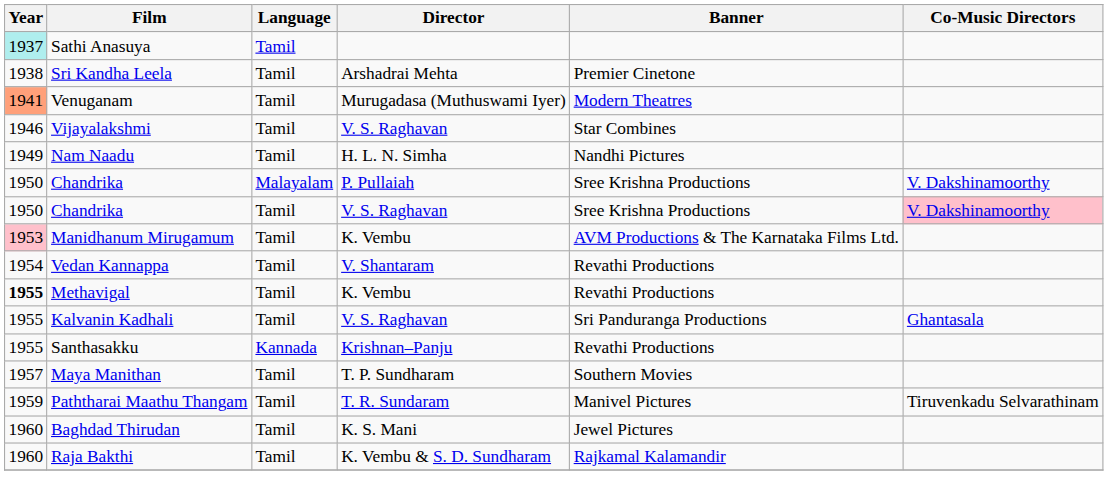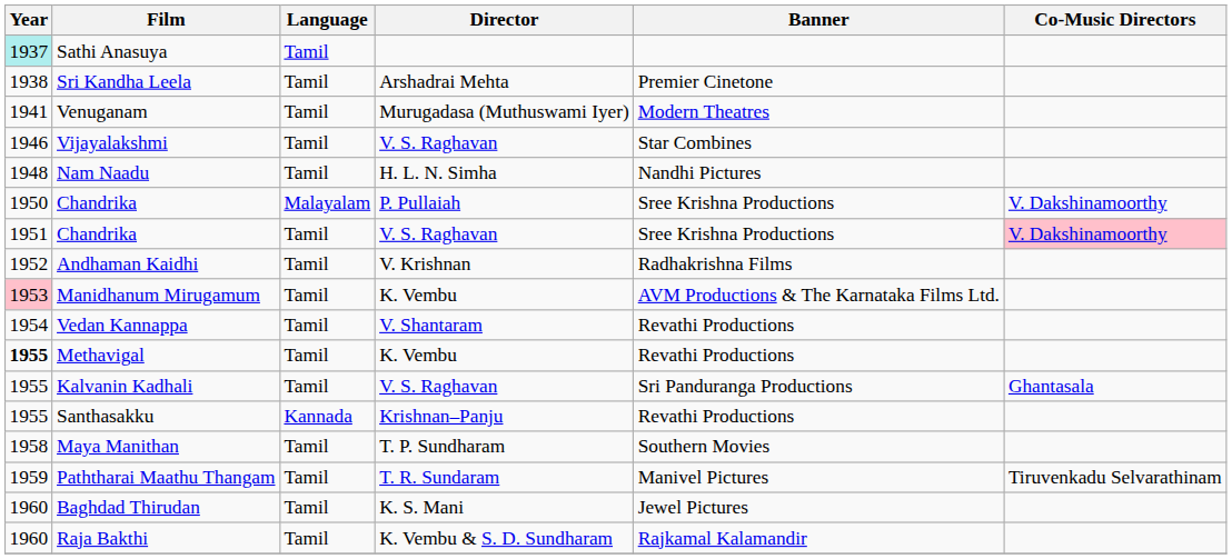 <table class="wikitable">
 <tr>
 <th>Year</th>
 <th>Film</th>
 <th>Language</th>
 <th>Director</th>
 <th>Banner</th>
 <th>Co-Music Directors</th>
 </tr>
 <tr>
 <td style="background: paleturquoise;">1937</td>
 <td>Sathi Anasuya</td>
 <td><a href='#'>Tamil</a></td>
 <td></td>
 <td></td>
 <td></td>
 </tr>
 <tr>
 <td>1938</td>
 <td><a href='#'>Sri Kandha Leela</a></td>
 <td>Tamil</td>
 <td>Arshadrai Mehta</td>
 <td>Premier Cinetone</td>
 <td></td>
 </tr>
 <tr>
-<td style="background: lightsalmon;">1941</td>
+<td>1941</td>
 <td>Venuganam</td>
 <td>Tamil</td>
 <td>Murugadasa (Muthuswami Iyer)</td>
 <td><a href='#'>Modern Theatres</a></td>
 <td></td>
 </tr>
 <tr>
 <td>1946</td>
 <td><a href='#'>Vijayalakshmi</a></td>
 <td>Tamil</td>
 <td><a href='#'>V. S. Raghavan</a></td>
 <td>Star Combines</td>
 <td></td>
 </tr>
 <tr>
-<td>1949</td>
+<td>1948</td>
 <td><a href='#'>Nam Naadu</a></td>
 <td>Tamil</td>
 <td>H. L. N. Simha</td>
 <td>Nandhi Pictures</td>
 <td></td>
 </tr>
 <tr>
 <td>1950</td>
 <td><a href='#'>Chandrika</a></td>
 <td><a href='#'>Malayalam</a></td>
 <td><a href='#'>P. Pullaiah</a></td>
 <td>Sree Krishna Productions</td>
 <td><a href='#'>V. Dakshinamoorthy</a></td>
 </tr>
 <tr>
-<td>1950</td>
+<td>1951</td>
 <td><a href='#'>Chandrika</a></td>
 <td>Tamil</td>
 <td><a href='#'>V. S. Raghavan</a></td>
 <td>Sree Krishna Productions</td>
 <td style="background: pink;"><a href='#'>V. Dakshinamoorthy</a></td>
+</tr>
+<tr>
+<td>1952</td>
+<td><a href='#'>Andhaman Kaidhi</a></td>
+<td>Tamil</td>
+<td>V. Krishnan</td>
+<td>Radhakrishna Films</td>
+<td></td>
 </tr>
 <tr>
 <td style="background: pink;">1953</td>
 <td><a href='#'>Manidhanum Mirugamum</a></td>
 <td>Tamil</td>
 <td>K. Vembu</td>
 <td><a href='#'>AVM Productions</a> & The Karnataka Films Ltd.</td>
 <td></td>
 </tr>
 <tr>
 <td>1954</td>
 <td><a href='#'>Vedan Kannappa</a></td>
 <td>Tamil</td>
 <td><a href='#'>V. Shantaram</a></td>
 <td>Revathi Productions</td>
 <td></td>
 </tr>
 <tr>
 <td><strong>1955</strong></td>
 <td><a href='#'>Methavigal</a></td>
 <td>Tamil</td>
 <td>K. Vembu</td>
 <td>Revathi Productions</td>
 <td></td>
 </tr>
 <tr>
 <td>1955</td>
 <td><a href='#'>Kalvanin Kadhali</a></td>
 <td>Tamil</td>
 <td><a href='#'>V. S. Raghavan</a></td>
 <td>Sri Panduranga Productions</td>
 <td><a href='#'>Ghantasala</a></td>
 </tr>
 <tr>
 <td>1955</td>
 <td>Santhasakku</td>
 <td><a href='#'>Kannada</a></td>
 <td><a href='#'>Krishnan–Panju</a></td>
 <td>Revathi Productions</td>
 <td></td>
 </tr>
 <tr>
-<td>1957</td>
+<td>1958</td>
 <td><a href='#'>Maya Manithan</a></td>
 <td>Tamil</td>
 <td>T. P. Sundharam</td>
 <td>Southern Movies</td>
 <td></td>
 </tr>
 <tr>
 <td>1959</td>
 <td><a href='#'>Paththarai Maathu Thangam</a></td>
 <td>Tamil</td>
 <td><a href='#'>T. R. Sundaram</a></td>
 <td>Manivel Pictures</td>
 <td>Tiruvenkadu Selvarathinam</td>
 </tr>
 <tr>
 <td>1960</td>
 <td><a href='#'>Baghdad Thirudan</a></td>
 <td>Tamil</td>
 <td>K. S. Mani</td>
 <td>Jewel Pictures</td>
 <td></td>
 </tr>
 <tr>
 <td>1960</td>
 <td><a href='#'>Raja Bakthi</a></td>
 <td>Tamil</td>
 <td>K. Vembu & <a href='#'>S. D. Sundharam</a></td>
 <td><a href='#'>Rajkamal Kalamandir</a></td>
 <td></td>
 </tr>
 <tr>
 </tr>
 </table>
